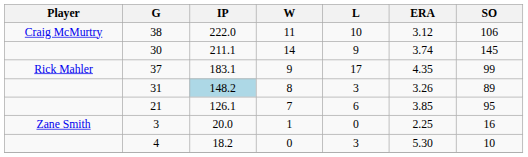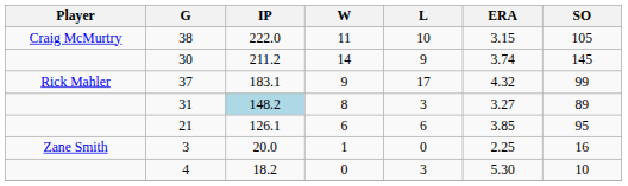 <table class="wikitable sortable">
 <tr>
 <th bgcolor="#DDDDFF" width="16%">Player</th>
 <th bgcolor="#DDDDFF" width="9%">G</th>
 <th bgcolor="#DDDDFF" width="9%">IP</th>
 <th bgcolor="#DDDDFF" width="9%">W</th>
 <th bgcolor="#DDDDFF" width="9%">L</th>
 <th bgcolor="#DDDDFF" width="9%">ERA</th>
 <th bgcolor="#DDDDFF" width="9%">SO</th>
 </tr>
 <tr align="center">
 <td><a href='#'>Craig McMurtry</a></td>
 <td>38</td>
 <td>222.0</td>
 <td>11</td>
 <td>10</td>
-<td>3.12</td>
-<td>106</td>
+<td>3.15</td>
+<td>105</td>
 </tr>
 <tr align=center>
 <td></td>
 <td>30</td>
-<td>211.1</td>
+<td>211.2</td>
 <td>14</td>
 <td>9</td>
 <td>3.74</td>
 <td>145</td>
 </tr>
 <tr align="center">
 <td><a href='#'>Rick Mahler</a></td>
 <td>37</td>
 <td>183.1</td>
 <td>9</td>
 <td>17</td>
-<td>4.35</td>
+<td>4.32</td>
 <td>99</td>
 </tr>
 <tr align=center>
 <td></td>
 <td>31</td>
 <td style="background: lightblue;">148.2</td>
 <td>8</td>
 <td>3</td>
-<td>3.26</td>
+<td>3.27</td>
 <td>89</td>
 </tr>
 <tr align="center">
 <td></td>
 <td>21</td>
 <td>126.1</td>
-<td>7</td>
+<td>6</td>
 <td>6</td>
 <td>3.85</td>
 <td>95</td>
 </tr>
 <tr align="center">
 <td><a href='#'>Zane Smith</a></td>
 <td>3</td>
 <td>20.0</td>
 <td>1</td>
 <td>0</td>
 <td>2.25</td>
 <td>16</td>
 </tr>
 <tr align=center>
 <td></td>
 <td>4</td>
 <td>18.2</td>
 <td>0</td>
 <td>3</td>
 <td>5.30</td>
 <td>10</td>
 </tr>
 <tr align="center">
 </tr>
 </table>
